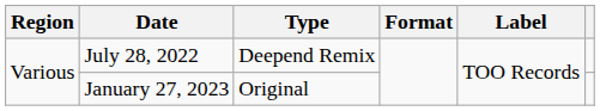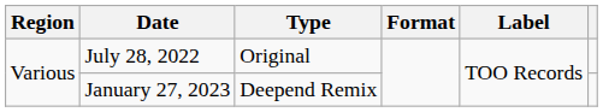 <table class="wikitable plainrowheaders">
 <tr>
 <th scope="col">Region</th>
 <th scope="col">Date</th>
 <th scope="col">Type</th>
 <th scope="col">Format</th>
 <th scope="col">Label</th>
 <th scope="col"></th>
 </tr>
 <tr>
 <td rowspan="2">Various</td>
 <td>July 28, 2022</td>
-<td>Deepend Remix</td>
+<td>Original</td>
 <td rowspan="2"></td>
 <td rowspan="2">TOO Records</td>
 <td style="text-align:center"></td>
 </tr>
 <tr>
 <td>January 27, 2023</td>
-<td>Original</td>
+<td>Deepend Remix</td>
 <td style="text-align:center"></td>
 </tr>
 </table>
